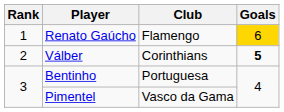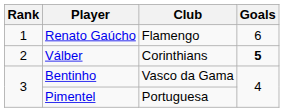 <table class="wikitable">
 <tr>
 <th>Rank</th>
 <th>Player</th>
 <th>Club</th>
 <th>Goals</th>
 </tr>
 <tr>
 <td align=center>1</td>
 <td><a href='#'>Renato Gaúcho</a></td>
 <td>Flamengo</td>
-<td align=center style="background: gold;">6</td>
+<td align=center>6</td>
 </tr>
 <tr>
 <td align=center>2</td>
 <td><a href='#'>Válber</a></td>
 <td>Corinthians</td>
 <td align=center><strong>5</strong></td>
 </tr>
 <tr>
 <td rowspan=2 align=center>3</td>
 <td><a href='#'>Bentinho</a></td>
-<td>Portuguesa</td>
+<td>Vasco da Gama</td>
 <td rowspan=2 align=center>4</td>
 </tr>
 <tr>
 <td><a href='#'>Pimentel</a></td>
-<td>Vasco da Gama</td>
+<td>Portuguesa</td>
 </tr>
 </table>
